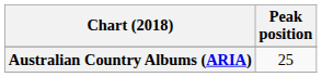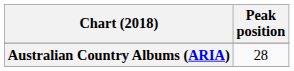 <table class="wikitable plainrowheaders" style="text-align:center">
 <tr>
 <th scope="col">Chart (2018)</th>
 <th scope="col">Peak<br> position</th>
 </tr>
 <tr>
 </tr>
 <tr>
 <th scope="row">Australian Country Albums (<a href='#'>ARIA</a>)</th>
-<td>25</td>
+<td>28</td>
 </tr>
 <tr>
 </tr>
 </table>
